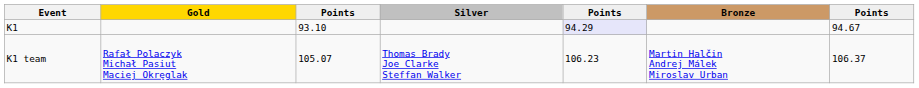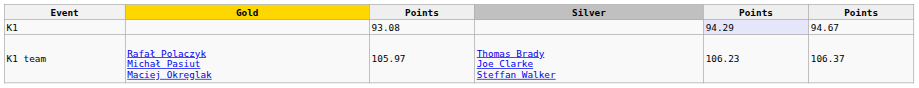 <table class="wikitable" width=100%>
 <tr>
 <th>Event</th>
 <td align=center bgcolor="gold"><strong>Gold</strong></td>
 <td align=center bgcolor="EFEFEF"><strong>Points</strong></td>
 <td align=center bgcolor="silver"><strong>Silver</strong></td>
 <td align=center bgcolor="EFEFEF"><strong>Points</strong></td>
-<td align=center bgcolor="CC9966"><strong>Bronze</strong></td>
 <td align=center bgcolor="EFEFEF"><strong>Points</strong></td>
 </tr>
 <tr>
 <td>K1</td>
 <td></td>
-<td>93.10</td>
+<td>93.08</td>
 <td></td>
 <td style="background: lavender;">94.29</td>
-<td></td>
 <td>94.67</td>
 </tr>
 <tr>
 <td>K1 team</td>
 <td><br><a href='#'>Rafał Polaczyk</a><br><a href='#'>Michał Pasiut</a><br><a href='#'>Maciej Okręglak</a></td>
-<td>105.07</td>
+<td>105.97</td>
 <td><br><a href='#'>Thomas Brady</a><br><a href='#'>Joe Clarke</a><br><a href='#'>Steffan Walker</a></td>
 <td>106.23</td>
-<td><br><a href='#'>Martin Halčin</a><br><a href='#'>Andrej Málek</a><br><a href='#'>Miroslav Urban</a></td>
 <td>106.37</td>
 </tr>
 </table>
